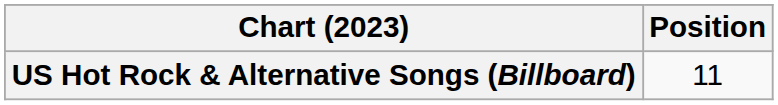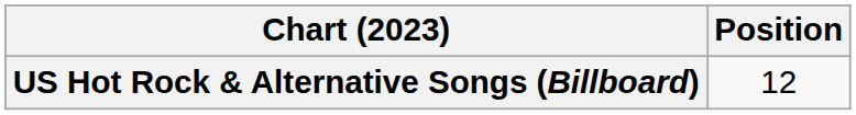 <table class="wikitable plainrowheaders" style="text-align:center">
 <tr>
 <th scope="col">Chart (2023)</th>
 <th scope="col">Position</th>
 </tr>
 <tr>
 <th scope="row">US Hot Rock & Alternative Songs (<em>Billboard</em>)</th>
-<td>11</td>
+<td>12</td>
 </tr>
 </table>
